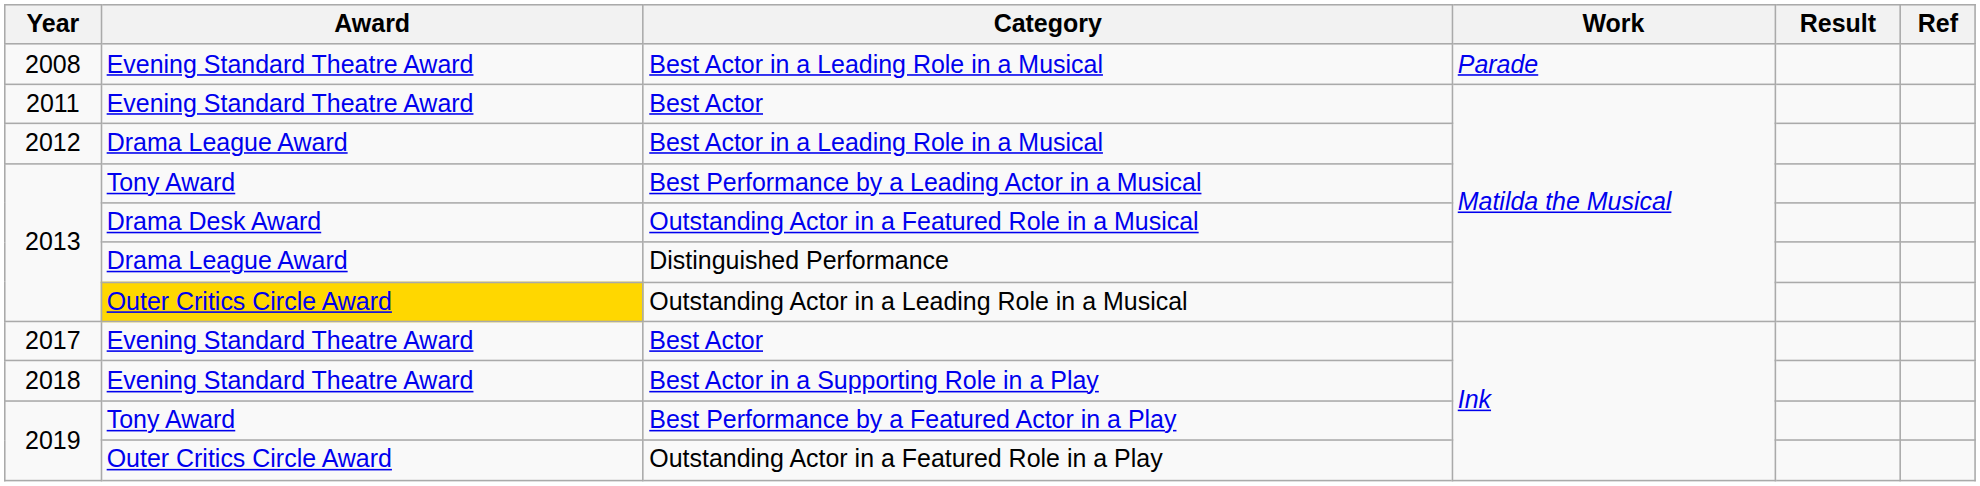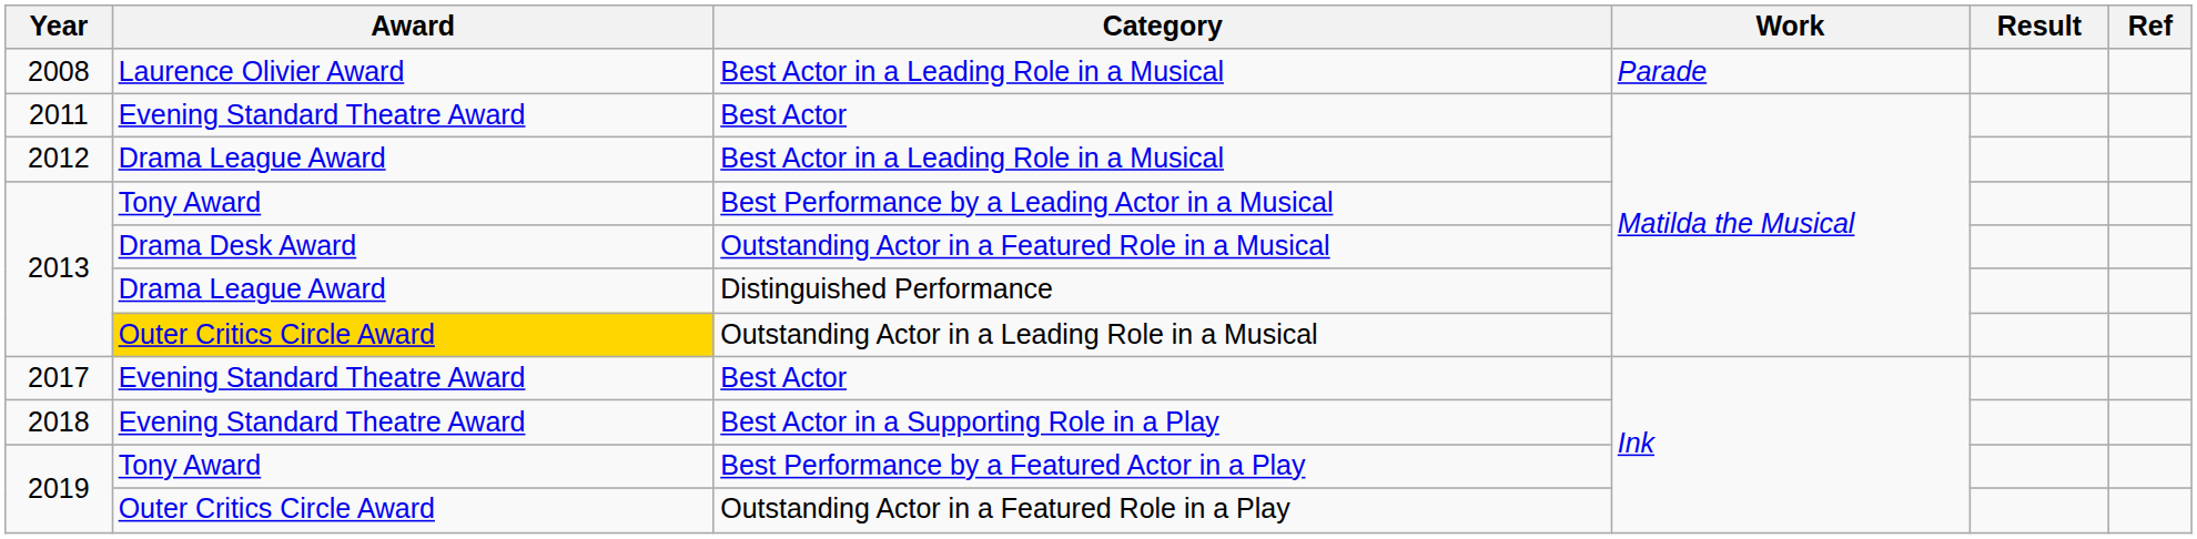 <table class="wikitable" width="100%">
 <tr>
 <th>Year</th>
 <th>Award</th>
 <th>Category</th>
 <th>Work</th>
 <th>Result</th>
 <th>Ref</th>
 </tr>
 <tr>
 <td align="center">2008</td>
-<td><a href='#'>Evening Standard Theatre Award</a></td>
+<td><a href='#'>Laurence Olivier Award</a></td>
 <td><a href='#'>Best Actor in a Leading Role in a Musical</a></td>
 <td><em><a href='#'>Parade</a></em></td>
 <td></td>
 <td align="center"></td>
 </tr>
 <tr>
 <td align="center">2011</td>
 <td><a href='#'>Evening Standard Theatre Award</a></td>
 <td><a href='#'>Best Actor</a></td>
 <td rowspan="6"><em><a href='#'>Matilda the Musical</a></em></td>
 <td></td>
 <td align="center"></td>
 </tr>
 <tr>
 <td align="center">2012</td>
 <td><a href='#'>Drama League Award</a></td>
 <td><a href='#'>Best Actor in a Leading Role in a Musical</a></td>
 <td></td>
 <td align="center"></td>
 </tr>
 <tr>
 <td rowspan="4" align="center">2013</td>
 <td><a href='#'>Tony Award</a></td>
 <td><a href='#'>Best Performance by a Leading Actor in a Musical</a></td>
 <td></td>
 <td align="center"></td>
 </tr>
 <tr>
 <td><a href='#'>Drama Desk Award</a></td>
 <td><a href='#'>Outstanding Actor in a Featured Role in a Musical</a></td>
 <td></td>
 <td align="center"></td>
 </tr>
 <tr>
 <td><a href='#'>Drama League Award</a></td>
 <td>Distinguished Performance</td>
 <td></td>
 <td align="center"></td>
 </tr>
 <tr>
 <td style="background: gold;"><a href='#'>Outer Critics Circle Award</a></td>
 <td>Outstanding Actor in a Leading Role in a Musical</td>
 <td></td>
 <td align="center"></td>
 </tr>
 <tr>
 <td align="center">2017</td>
 <td><a href='#'>Evening Standard Theatre Award</a></td>
 <td><a href='#'>Best Actor</a></td>
 <td rowspan="4"><em><a href='#'>Ink</a></em></td>
 <td></td>
 <td align="center"></td>
 </tr>
 <tr>
 <td align="center">2018</td>
 <td><a href='#'>Evening Standard Theatre Award</a></td>
 <td><a href='#'>Best Actor in a Supporting Role in a Play</a></td>
 <td></td>
 <td align="center"></td>
 </tr>
 <tr>
 <td rowspan="2" align="center">2019</td>
 <td><a href='#'>Tony Award</a></td>
 <td><a href='#'>Best Performance by a Featured Actor in a Play</a></td>
 <td></td>
 <td align="center"></td>
 </tr>
 <tr>
 <td><a href='#'>Outer Critics Circle Award</a></td>
 <td>Outstanding Actor in a Featured Role in a Play</td>
 <td></td>
 <td align="center"></td>
 </tr>
 </table>
